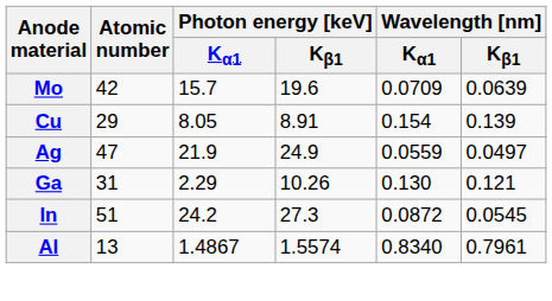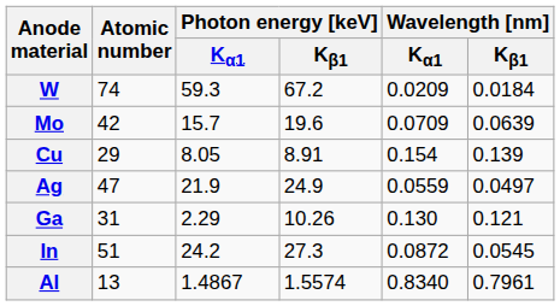 <table align=right class="wikitable">
 <tr>
 <th rowspan= 2>Anode<br>material</th>
 <th rowspan= 2>Atomic<br>number</th>
 <th colspan=2>Photon energy [keV]</th>
 <th colspan=2>Wavelength [nm]</th>
 </tr>
 <tr>
 <th><a href='#'>K<sub>α1</sub></a></th>
 <th>K<sub>β1</sub></th>
 <th>K<sub>α1</sub></th>
 <th>K<sub>β1</sub></th>
+</tr>
+<tr>
+<th><a href='#'>W</a></th>
+<td>74</td>
+<td>59.3</td>
+<td>67.2</td>
+<td>0.0209</td>
+<td>0.0184</td>
 </tr>
 <tr>
 <th><a href='#'>Mo</a></th>
 <td>42</td>
 <td>15.7</td>
 <td>19.6</td>
 <td>0.0709</td>
 <td>0.0639</td>
 </tr>
 <tr>
 <th><a href='#'>Cu</a></th>
 <td>29</td>
 <td>8.05</td>
 <td>8.91</td>
 <td>0.154</td>
 <td>0.139</td>
 </tr>
 <tr>
 <th><a href='#'>Ag</a></th>
 <td>47</td>
 <td>21.9</td>
 <td>24.9</td>
 <td>0.0559</td>
 <td>0.0497</td>
 </tr>
 <tr>
 <th><a href='#'>Ga</a></th>
 <td>31</td>
 <td>2.29</td>
 <td>10.26</td>
 <td>0.130</td>
 <td>0.121</td>
 </tr>
 <tr>
 <th><a href='#'>In</a></th>
 <td>51</td>
 <td>24.2</td>
 <td>27.3</td>
 <td>0.0872</td>
 <td>0.0545</td>
 </tr>
 <tr>
 <th><a href='#'>Al</a></th>
 <td>13</td>
 <td>1.4867</td>
 <td>1.5574</td>
 <td>0.8340</td>
 <td>0.7961</td>
 </tr>
 </table>
